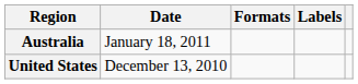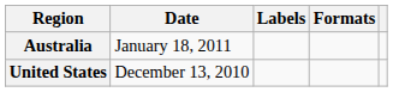 <table class="wikitable plainrowheaders">
 <tr>
 <th scope="col">Region</th>
 <th scope="col">Date</th>
+<th scope="col">Labels</th>
 <th scope="col">Formats</th>
-<th scope="col">Labels</th>
 <th scope="col"></th>
 </tr>
 <tr>
 <th scope="row">Australia</th>
 <td>January 18, 2011</td>
 <td></td>
 <td></td>
 <td align="center"></td>
 </tr>
 <tr>
 <th scope="row">United States</th>
 <td>December 13, 2010</td>
 <td></td>
 <td></td>
 <td align="center"></td>
 </tr>
 </table>
